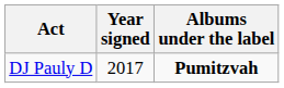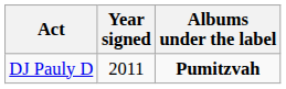 <table class="wikitable">
 <tr>
 <th style="text-align:center;">Act</th>
 <th style="text-align:center;">Year <br>signed</th>
 <th style="text-align:center;">Albums <br>under the label</th>
 </tr>
 <tr>
 <td><a href='#'>DJ Pauly D</a></td>
-<td style="text-align:center;">2017</td>
+<td style="text-align:center;">2011</td>
 <td style="text-align:center;"><strong>Pumitzvah</strong></td>
 </tr>
 </table>
